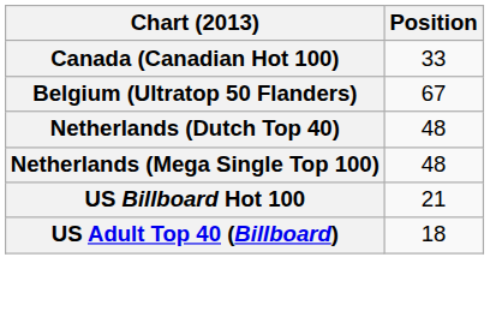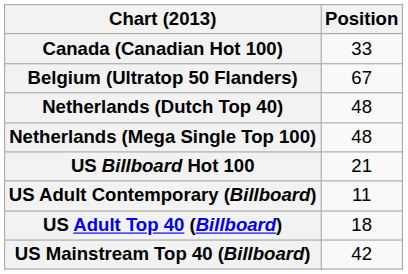 <table class="wikitable plainrowheaders sortable" style="text-align:center;">
 <tr>
 <th>Chart (2013)</th>
 <th>Position</th>
 </tr>
 <tr>
 <th scope="row">Canada (Canadian Hot 100)</th>
 <td align="center">33</td>
 </tr>
 <tr>
 <th scope="row">Belgium (Ultratop 50 Flanders)</th>
 <td style="text-align:center;">67</td>
 </tr>
 <tr>
 <th scope="row">Netherlands (Dutch Top 40)</th>
 <td style="text-align:center;">48</td>
 </tr>
 <tr>
 <th scope="row">Netherlands (Mega Single Top 100)</th>
 <td style="text-align:center;">48</td>
 </tr>
 <tr>
 <th scope="row">US <em>Billboard</em> Hot 100</th>
 <td style="text-align:center;">21</td>
 </tr>
 <tr>
+<th scope="row">US Adult Contemporary (<em>Billboard</em>)</th>
+<td style="text-align:center;">11</td>
+</tr>
+<tr>
 <th scope="row">US <a href='#'>Adult Top 40</a> (<em><a href='#'>Billboard</a></em>)</th>
 <td style="text-align:center;">18</td>
 </tr>
+<tr>
+<th scope="row">US Mainstream Top 40 (<em>Billboard</em>)</th>
+<td style="text-align:center;">42</td>
+</tr>
 </table>
